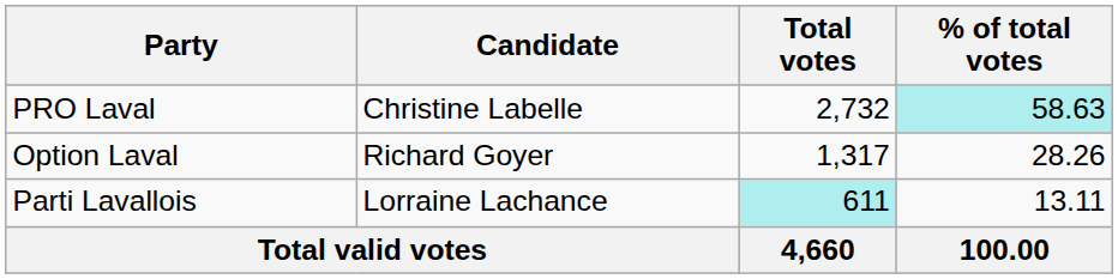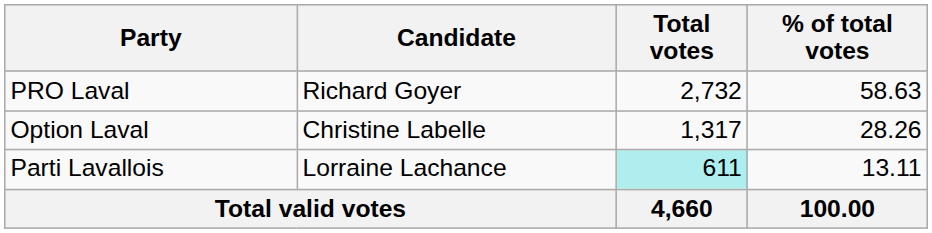 <table style="width:600px;" class="wikitable">
 <tr style="background-color:#E9E9E9">
 <th colspan="2" style="width: 200px">Party</th>
 <th colspan="1" style="width: 200px">Candidate</th>
 <th align="right">Total votes</th>
 <th align="right">% of total votes</th>
 </tr>
 <tr>
 <td colspan="2" align="left">PRO Laval</td>
-<td align="left">Christine Labelle</td>
+<td align="left">Richard Goyer</td>
 <td align="right">2,732</td>
-<td align="right" style="background: paleturquoise;">58.63</td>
+<td align="right">58.63</td>
 </tr>
 <tr>
 <td colspan="2" align="left">Option Laval</td>
-<td align="left">Richard Goyer</td>
+<td align="left">Christine Labelle</td>
 <td align="right">1,317</td>
 <td align="right">28.26</td>
 </tr>
 <tr>
 <td colspan="2" align="left">Parti Lavallois</td>
 <td align="left">Lorraine Lachance</td>
 <td align="right" style="background: paleturquoise;">611</td>
 <td align="right">13.11</td>
 </tr>
 <tr bgcolor="#EEEEEE">
 <th colspan="3"  align="left">Total valid votes</th>
 <th align="right">4,660</th>
 <th align="right">100.00</th>
 </tr>
 </table>
